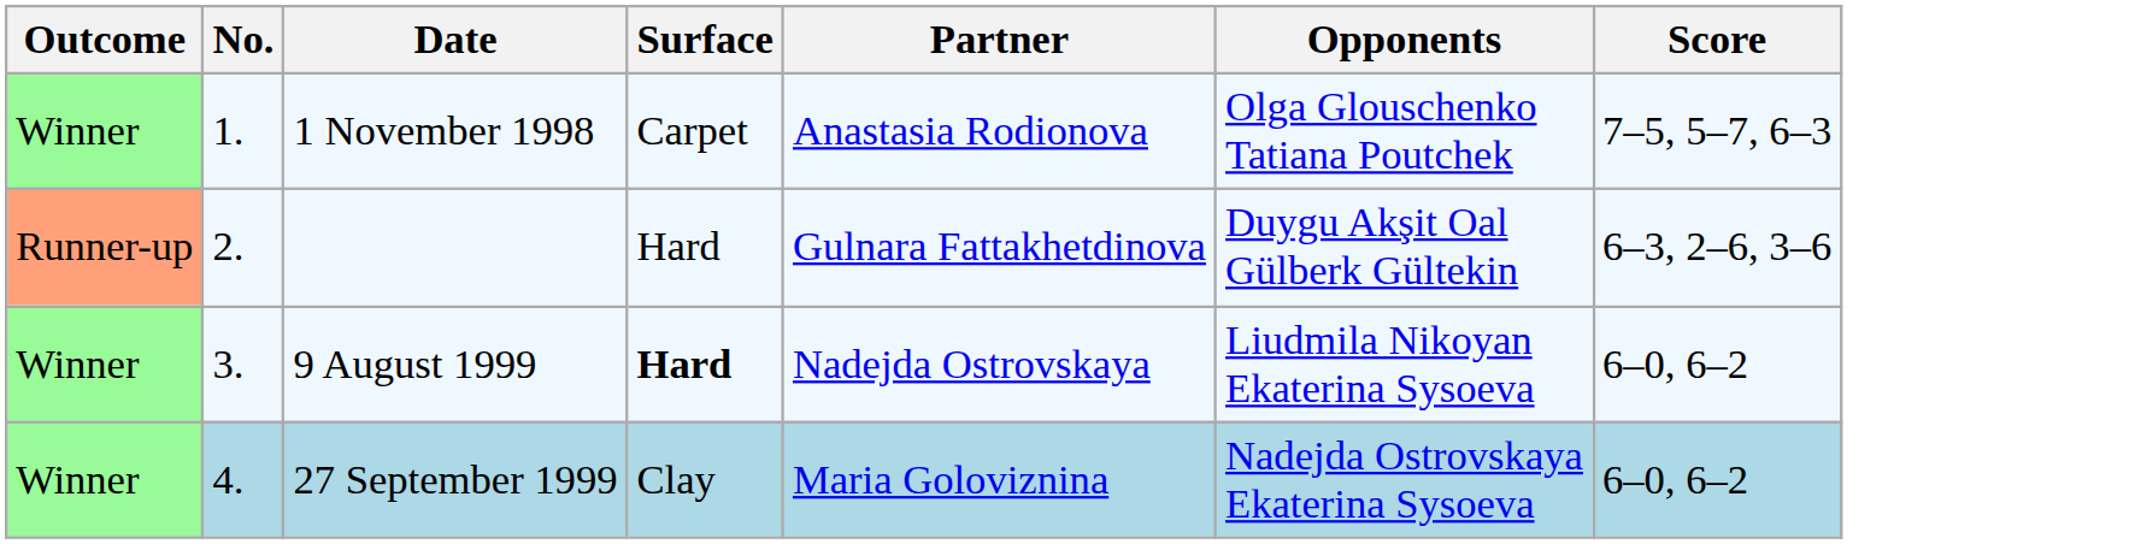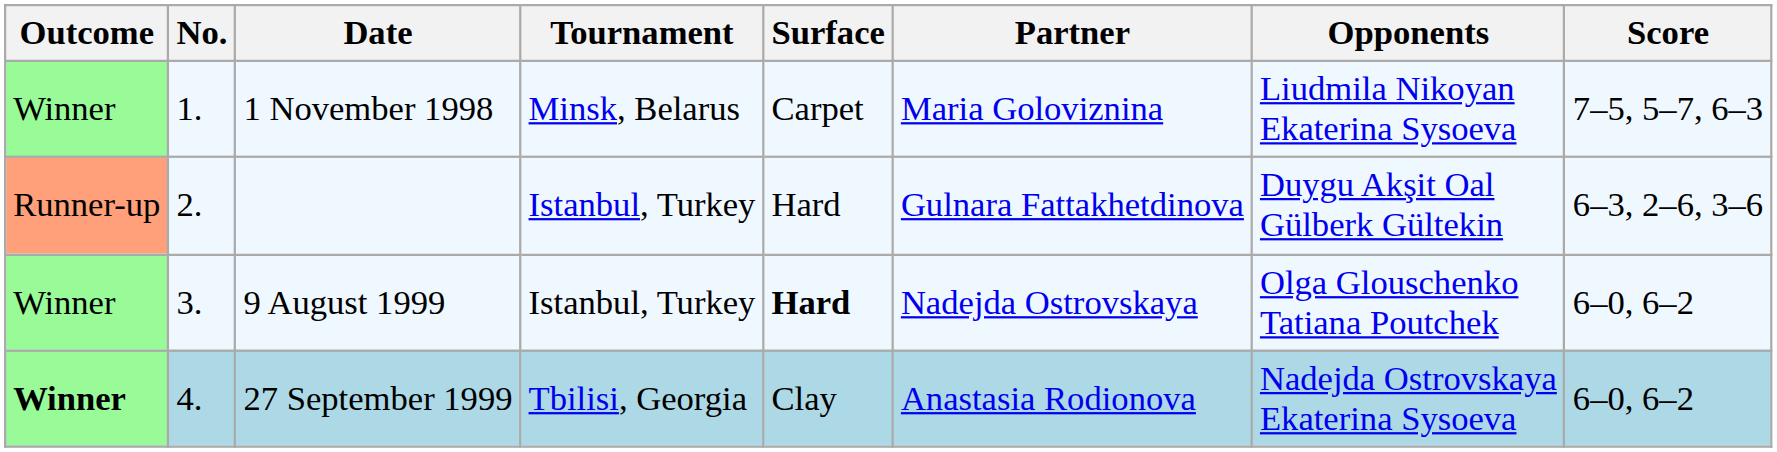 <table class="sortable wikitable" style="font-size:97%">
 <tr>
 <th>Outcome</th>
 <th>No.</th>
 <th>Date</th>
+<th>Tournament</th>
 <th>Surface</th>
 <th>Partner</th>
 <th>Opponents</th>
 <th>Score</th>
 </tr>
 <tr style="background:#f0f8ff;">
 <td style="background:#98fb98;">Winner</td>
 <td>1.</td>
 <td>1 November 1998</td>
+<td><a href='#'>Minsk</a>, Belarus</td>
 <td>Carpet</td>
-<td> <a href='#'>Anastasia Rodionova</a></td>
-<td> <a href='#'>Olga Glouschenko</a> <br>  <a href='#'>Tatiana Poutchek</a></td>
+<td> <a href='#'>Maria Goloviznina</a></td>
+<td> <a href='#'>Liudmila Nikoyan</a> <br>  <a href='#'>Ekaterina Sysoeva</a></td>
 <td>7–5, 5–7, 6–3</td>
 </tr>
 <tr style="background:#f0f8ff;">
 <td bgcolor="FFA07A">Runner-up</td>
 <td>2.</td>
 <td></td>
+<td><a href='#'>Istanbul</a>, Turkey</td>
 <td>Hard</td>
 <td> <a href='#'>Gulnara Fattakhetdinova</a></td>
 <td> <a href='#'>Duygu Akşit Oal</a> <br>  <a href='#'>Gülberk Gültekin</a></td>
 <td>6–3, 2–6, 3–6</td>
 </tr>
 <tr style="background:#f0f8ff;">
 <td style="background:#98fb98;">Winner</td>
 <td>3.</td>
 <td>9 August 1999</td>
+<td>Istanbul, Turkey</td>
 <td><strong>Hard</strong></td>
 <td> <a href='#'>Nadejda Ostrovskaya</a></td>
-<td> <a href='#'>Liudmila Nikoyan</a> <br>  <a href='#'>Ekaterina Sysoeva</a></td>
+<td> <a href='#'>Olga Glouschenko</a> <br>  <a href='#'>Tatiana Poutchek</a></td>
 <td>6–0, 6–2</td>
 </tr>
 <tr style="background:lightblue;">
-<td style="background:#98fb98;">Winner</td>
+<td style="background:#98fb98;"><strong>Winner</strong></td>
 <td>4.</td>
 <td>27 September 1999</td>
+<td><a href='#'>Tbilisi</a>, Georgia</td>
 <td>Clay</td>
-<td> <a href='#'>Maria Goloviznina</a></td>
+<td> <a href='#'>Anastasia Rodionova</a></td>
 <td> <a href='#'>Nadejda Ostrovskaya</a> <br>  <a href='#'>Ekaterina Sysoeva</a></td>
 <td>6–0, 6–2</td>
 </tr>
 </table>
